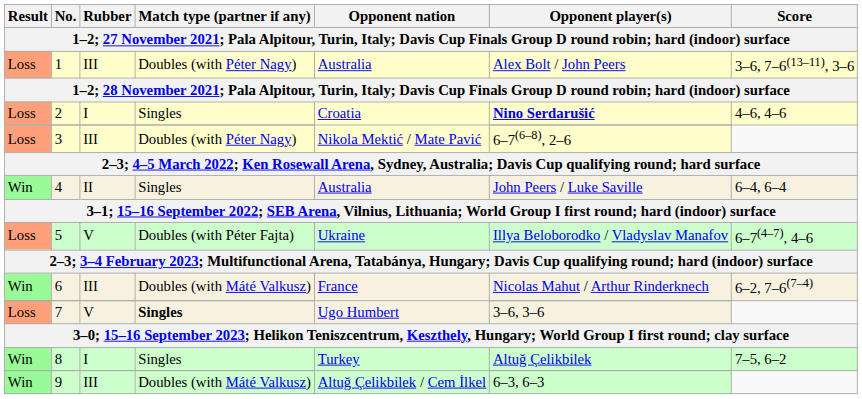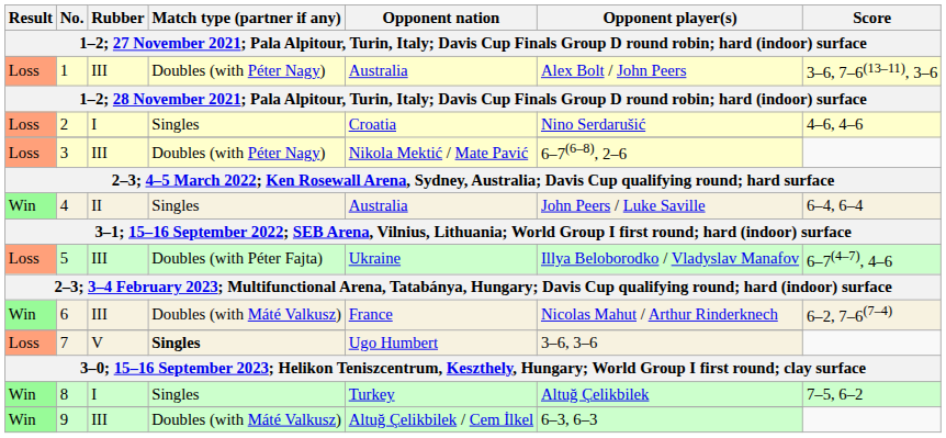 <table class=wikitable>
 <tr>
 <th>Result</th>
 <th>No.</th>
 <th>Rubber</th>
 <th>Match type (partner if any)</th>
 <th>Opponent nation</th>
 <th>Opponent player(s)</th>
 <th>Score</th>
 </tr>
 <tr>
 <th colspan=7>1–2; <a href='#'>27 November 2021</a>; Pala Alpitour, Turin, Italy; Davis Cup Finals Group D round robin; hard (indoor) surface</th>
 </tr>
 <tr bgcolor=#FFFFCC>
 <td bgcolor=FFA07A>Loss</td>
 <td>1</td>
 <td>III</td>
 <td>Doubles (with <a href='#'>Péter Nagy</a>)</td>
 <td> <a href='#'>Australia</a></td>
 <td><a href='#'>Alex Bolt</a> / <a href='#'>John Peers</a></td>
 <td>3–6, 7–6<sup>(13–11)</sup>, 3–6</td>
 </tr>
 <tr>
 <th colspan=7>1–2; <a href='#'>28 November 2021</a>; Pala Alpitour, Turin, Italy; Davis Cup Finals Group D round robin; hard (indoor) surface</th>
 </tr>
 <tr bgcolor=#FFFFCC>
 <td bgcolor=FFA07A>Loss</td>
 <td>2</td>
 <td>I</td>
 <td>Singles</td>
 <td rowspan=2> <a href='#'>Croatia</a></td>
-<td><strong><a href='#'>Nino Serdarušić</a></strong></td>
+<td><a href='#'>Nino Serdarušić</a></td>
 <td>4–6, 4–6</td>
 </tr>
 <tr>
 </tr>
 <tr bgcolor=#FFFFCC>
 <td bgcolor=FFA07A>Loss</td>
 <td>3</td>
 <td>III</td>
 <td>Doubles (with <a href='#'>Péter Nagy</a>)</td>
 <td><a href='#'>Nikola Mektić</a> / <a href='#'>Mate Pavić</a></td>
 <td>6–7<sup>(6–8)</sup>, 2–6</td>
 </tr>
 <tr>
 <th colspan=7>2–3; <a href='#'>4–5 March 2022</a>; <a href='#'>Ken Rosewall Arena</a>, Sydney, Australia; Davis Cup qualifying round; hard surface</th>
 </tr>
 <tr bgcolor=#F7F2E0>
 <td bgcolor=98FB98>Win</td>
 <td>4</td>
 <td>II</td>
 <td>Singles</td>
 <td> <a href='#'>Australia</a></td>
 <td><a href='#'>John Peers</a> / <a href='#'>Luke Saville</a></td>
 <td>6–4, 6–4</td>
 </tr>
 <tr>
 <th colspan=7>3–1; <a href='#'>15–16 September 2022</a>; <a href='#'>SEB Arena</a>, Vilnius, Lithuania; World Group I first round; hard (indoor) surface</th>
 </tr>
 <tr bgcolor=#CCFFCC>
 <td bgcolor=FFA07A>Loss</td>
 <td>5</td>
-<td>V</td>
+<td>III</td>
 <td>Doubles (with Péter Fajta)</td>
 <td> <a href='#'>Ukraine</a></td>
 <td><a href='#'>Illya Beloborodko</a> / <a href='#'>Vladyslav Manafov</a></td>
 <td>6–7<sup>(4–7)</sup>, 4–6</td>
 </tr>
 <tr>
 <th colspan=7>2–3; <a href='#'>3–4 February 2023</a>; Multifunctional Arena, Tatabánya, Hungary; Davis Cup qualifying round; hard (indoor) surface</th>
 </tr>
 <tr bgcolor=#F7F2E0>
 <td bgcolor=98FB98>Win</td>
 <td>6</td>
 <td>III</td>
 <td>Doubles (with <a href='#'>Máté Valkusz</a>)</td>
 <td rowspan=2> <a href='#'>France</a></td>
 <td><a href='#'>Nicolas Mahut</a> / <a href='#'>Arthur Rinderknech</a></td>
 <td>6–2, 7–6<sup>(7–4)</sup></td>
 </tr>
 <tr>
 </tr>
 <tr bgcolor=#F7F2E0>
 <td bgcolor=FFA07A>Loss</td>
 <td>7</td>
 <td>V</td>
 <td><strong>Singles</strong></td>
 <td><a href='#'>Ugo Humbert</a></td>
 <td>3–6, 3–6</td>
 </tr>
 <tr>
 <th colspan=7>3–0; <a href='#'>15–16 September 2023</a>; Helikon Teniszcentrum, <a href='#'>Keszthely</a>, Hungary; World Group I first round; clay surface</th>
 </tr>
 <tr bgcolor=#CCFFCC>
 <td bgcolor=98FB98>Win</td>
 <td>8</td>
 <td>I</td>
 <td>Singles</td>
 <td rowspan=2> <a href='#'>Turkey</a></td>
 <td><a href='#'>Altuğ Çelikbilek</a></td>
 <td>7–5, 6–2</td>
 </tr>
 <tr>
 </tr>
 <tr bgcolor=#CCFFCC>
 <td bgcolor=98FB98>Win</td>
 <td>9</td>
 <td>III</td>
 <td>Doubles (with <a href='#'>Máté Valkusz</a>)</td>
 <td><a href='#'>Altuğ Çelikbilek</a> / <a href='#'>Cem İlkel</a></td>
 <td>6–3, 6–3</td>
 </tr>
 </table>
